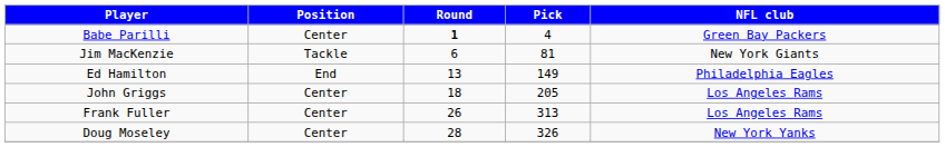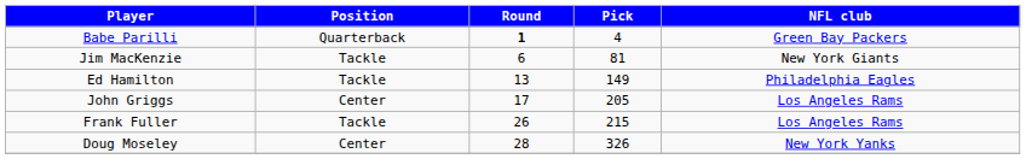 <table class="wikitable" width="80%">
 <tr align="center"  style="background:blue;color:#FFFFFF;">
 <td><strong>Player</strong></td>
 <td><strong>Position</strong></td>
 <td><strong>Round</strong></td>
 <td><strong>Pick</strong></td>
 <td><strong>NFL club</strong></td>
 </tr>
 <tr align="center" bgcolor="">
 <td><a href='#'>Babe Parilli</a></td>
-<td>Center</td>
+<td>Quarterback</td>
 <td><strong>1</strong></td>
 <td>4</td>
 <td><a href='#'>Green Bay Packers</a></td>
 </tr>
 <tr align="center" bgcolor="">
 <td>Jim MacKenzie</td>
 <td>Tackle</td>
 <td>6</td>
 <td>81</td>
 <td>New York Giants</td>
 </tr>
 <tr align="center" bgcolor="">
 <td>Ed Hamilton</td>
-<td>End</td>
+<td>Tackle</td>
 <td>13</td>
 <td>149</td>
 <td><a href='#'>Philadelphia Eagles</a></td>
 </tr>
 <tr align="center" bgcolor="">
 <td>John Griggs</td>
 <td>Center</td>
-<td>18</td>
+<td>17</td>
 <td>205</td>
 <td><a href='#'>Los Angeles Rams</a></td>
 </tr>
 <tr align="center" bgcolor="">
 <td>Frank Fuller</td>
-<td>Center</td>
+<td>Tackle</td>
 <td>26</td>
-<td>313</td>
+<td>215</td>
 <td><a href='#'>Los Angeles Rams</a></td>
 </tr>
 <tr align="center" bgcolor="">
 <td>Doug Moseley</td>
 <td>Center</td>
 <td>28</td>
 <td>326</td>
 <td><a href='#'>New York Yanks</a></td>
 </tr>
 <tr align="center" bgcolor="">
 </tr>
 </table>
